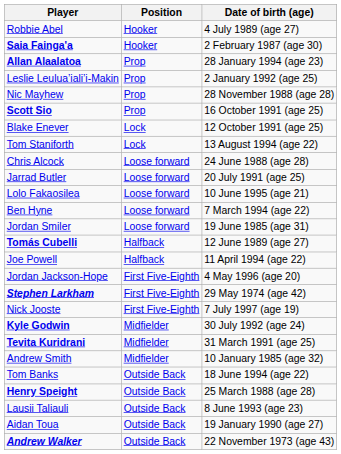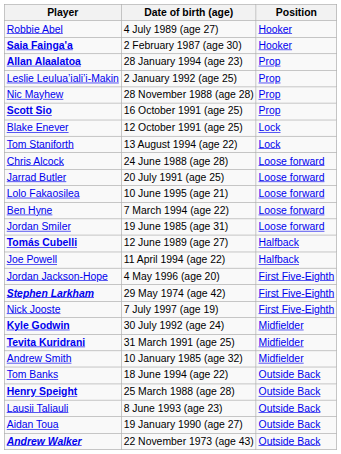 <table class="wikitable">
 <tr>
 <th>Player</th>
+<th>Date of birth (age)</th>
 <th>Position</th>
-<th>Date of birth (age)</th>
 </tr>
 <tr>
 <td><a href='#'>Robbie Abel</a></td>
+<td>4 July 1989 (age 27)</td>
 <td><a href='#'>Hooker</a></td>
-<td>4 July 1989 (age 27)</td>
 </tr>
 <tr>
 <td><strong><a href='#'>Saia Fainga'a</a></strong></td>
+<td>2 February 1987 (age 30)</td>
 <td><a href='#'>Hooker</a></td>
-<td>2 February 1987 (age 30)</td>
 </tr>
 <tr>
 <td><strong><a href='#'>Allan Alaalatoa</a></strong></td>
+<td>28 January 1994 (age 23)</td>
 <td><a href='#'>Prop</a></td>
-<td>28 January 1994 (age 23)</td>
 </tr>
 <tr>
 <td><a href='#'>Leslie Leulua’iali’i-Makin</a></td>
+<td>2 January 1992 (age 25)</td>
 <td><a href='#'>Prop</a></td>
-<td>2 January 1992 (age 25)</td>
 </tr>
 <tr>
 <td><a href='#'>Nic Mayhew</a></td>
+<td>28 November 1988 (age 28)</td>
 <td><a href='#'>Prop</a></td>
-<td>28 November 1988 (age 28)</td>
 </tr>
 <tr>
 <td><strong><a href='#'>Scott Sio</a></strong></td>
+<td>16 October 1991 (age 25)</td>
 <td><a href='#'>Prop</a></td>
-<td>16 October 1991 (age 25)</td>
 </tr>
 <tr>
 <td><a href='#'>Blake Enever</a></td>
+<td>12 October 1991 (age 25)</td>
 <td><a href='#'>Lock</a></td>
-<td>12 October 1991 (age 25)</td>
 </tr>
 <tr>
 <td><a href='#'>Tom Staniforth</a></td>
+<td>13 August 1994 (age 22)</td>
 <td><a href='#'>Lock</a></td>
-<td>13 August 1994 (age 22)</td>
 </tr>
 <tr>
 <td><a href='#'>Chris Alcock</a></td>
+<td>24 June 1988 (age 28)</td>
 <td><a href='#'>Loose forward</a></td>
-<td>24 June 1988 (age 28)</td>
 </tr>
 <tr>
 <td><a href='#'>Jarrad Butler</a></td>
+<td>20 July 1991 (age 25)</td>
 <td><a href='#'>Loose forward</a></td>
-<td>20 July 1991 (age 25)</td>
 </tr>
 <tr>
 <td><a href='#'>Lolo Fakaosilea</a></td>
+<td>10 June 1995 (age 21)</td>
 <td><a href='#'>Loose forward</a></td>
-<td>10 June 1995 (age 21)</td>
 </tr>
 <tr>
 <td><a href='#'>Ben Hyne</a></td>
+<td>7 March 1994 (age 22)</td>
 <td><a href='#'>Loose forward</a></td>
-<td>7 March 1994 (age 22)</td>
 </tr>
 <tr>
 <td><a href='#'>Jordan Smiler</a></td>
+<td>19 June 1985 (age 31)</td>
 <td><a href='#'>Loose forward</a></td>
-<td>19 June 1985 (age 31)</td>
 </tr>
 <tr>
 <td><strong><a href='#'>Tomás Cubelli</a></strong></td>
+<td>12 June 1989 (age 27)</td>
 <td><a href='#'>Halfback</a></td>
-<td>12 June 1989 (age 27)</td>
 </tr>
 <tr>
 <td><a href='#'>Joe Powell</a></td>
+<td>11 April 1994 (age 22)</td>
 <td><a href='#'>Halfback</a></td>
-<td>11 April 1994 (age 22)</td>
 </tr>
 <tr>
 <td><a href='#'>Jordan Jackson-Hope</a></td>
+<td>4 May 1996 (age 20)</td>
 <td><a href='#'>First Five-Eighth</a></td>
-<td>4 May 1996 (age 20)</td>
 </tr>
 <tr>
 <td><strong><em><a href='#'>Stephen Larkham</a></em></strong></td>
+<td>29 May 1974 (age 42)</td>
 <td><a href='#'>First Five-Eighth</a></td>
-<td>29 May 1974 (age 42)</td>
 </tr>
 <tr>
 <td><a href='#'>Nick Jooste</a></td>
+<td>7 July 1997 (age 19)</td>
 <td><a href='#'>First Five-Eighth</a></td>
-<td>7 July 1997 (age 19)</td>
 </tr>
 <tr>
 <td><strong><a href='#'>Kyle Godwin</a></strong></td>
+<td>30 July 1992 (age 24)</td>
 <td><a href='#'>Midfielder</a></td>
-<td>30 July 1992 (age 24)</td>
 </tr>
 <tr>
 <td><strong><a href='#'>Tevita Kuridrani</a></strong></td>
+<td>31 March 1991 (age 25)</td>
 <td><a href='#'>Midfielder</a></td>
-<td>31 March 1991 (age 25)</td>
 </tr>
 <tr>
 <td><a href='#'>Andrew Smith</a></td>
+<td>10 January 1985 (age 32)</td>
 <td><a href='#'>Midfielder</a></td>
-<td>10 January 1985 (age 32)</td>
 </tr>
 <tr>
 <td><a href='#'>Tom Banks</a></td>
+<td>18 June 1994 (age 22)</td>
 <td><a href='#'>Outside Back</a></td>
-<td>18 June 1994 (age 22)</td>
 </tr>
 <tr>
 <td><strong><a href='#'>Henry Speight</a></strong></td>
+<td>25 March 1988 (age 28)</td>
 <td><a href='#'>Outside Back</a></td>
-<td>25 March 1988 (age 28)</td>
 </tr>
 <tr>
 <td><a href='#'>Lausii Taliauli</a></td>
+<td>8 June 1993 (age 23)</td>
 <td><a href='#'>Outside Back</a></td>
-<td>8 June 1993 (age 23)</td>
 </tr>
 <tr>
 <td><a href='#'>Aidan Toua</a></td>
+<td>19 January 1990 (age 27)</td>
 <td><a href='#'>Outside Back</a></td>
-<td>19 January 1990 (age 27)</td>
 </tr>
 <tr>
 <td><strong><em><a href='#'>Andrew Walker</a></em></strong></td>
+<td>22 November 1973 (age 43)</td>
 <td><a href='#'>Outside Back</a></td>
-<td>22 November 1973 (age 43)</td>
 </tr>
 </table>
